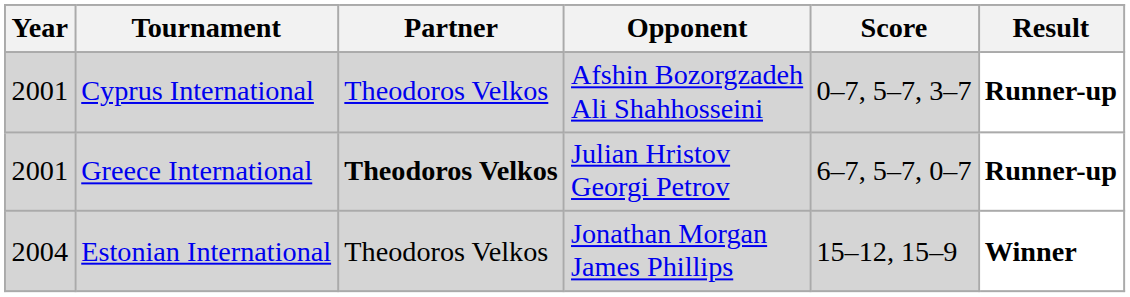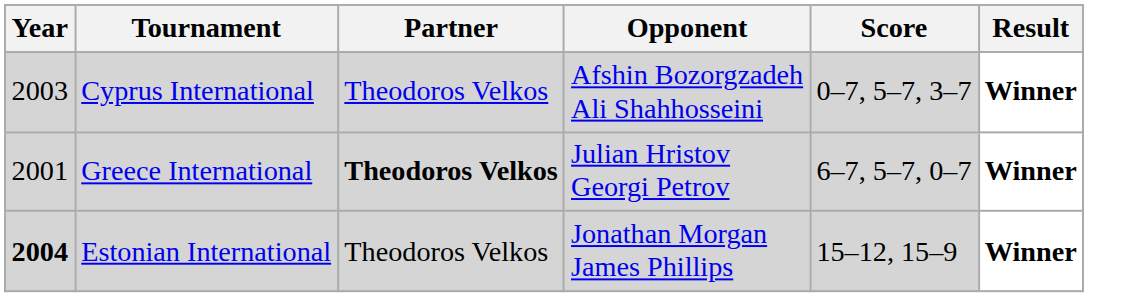 <table class="sortable wikitable" style="font-size: 90%;">
 <tr>
 <th>Year</th>
 <th>Tournament</th>
 <th>Partner</th>
 <th>Opponent</th>
 <th>Score</th>
 <th>Result</th>
 </tr>
 <tr style="background:#D5D5D5">
-<td align="center">2001</td>
+<td align="center">2003</td>
 <td align="left"><a href='#'>Cyprus International</a></td>
 <td align="left"> <a href='#'>Theodoros Velkos</a></td>
 <td align="left"> <a href='#'>Afshin Bozorgzadeh</a><br> <a href='#'>Ali Shahhosseini</a></td>
 <td align="left">0–7, 5–7, 3–7</td>
-<td style="text-align:left; background:white"> <strong>Runner-up</strong></td>
+<td style="text-align:left; background:white"> <strong>Winner</strong></td>
 </tr>
 <tr style="background:#D5D5D5">
 <td align="center">2001</td>
 <td align="left"><a href='#'>Greece International</a></td>
 <td align="left"><strong> Theodoros Velkos</strong></td>
 <td align="left"> <a href='#'>Julian Hristov</a><br> <a href='#'>Georgi Petrov</a></td>
 <td align="left">6–7, 5–7, 0–7</td>
-<td style="text-align:left; background:white"> <strong>Runner-up</strong></td>
+<td style="text-align:left; background:white"> <strong>Winner</strong></td>
 </tr>
 <tr style="background:#D5D5D5">
-<td align="center">2004</td>
+<td align="center"><strong>2004</strong></td>
 <td align="left"><a href='#'>Estonian International</a></td>
 <td align="left"> Theodoros Velkos</td>
 <td align="left"> <a href='#'>Jonathan Morgan</a><br> <a href='#'>James Phillips</a></td>
 <td align="left">15–12, 15–9</td>
 <td style="text-align:left; background:white"> <strong>Winner</strong></td>
 </tr>
 </table>
